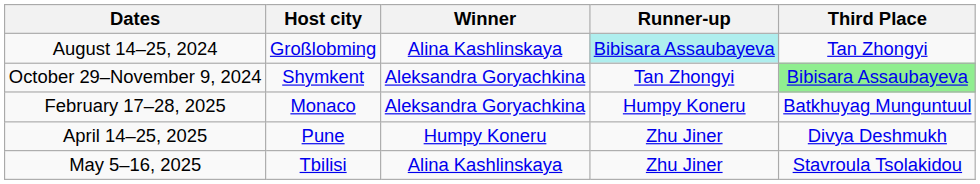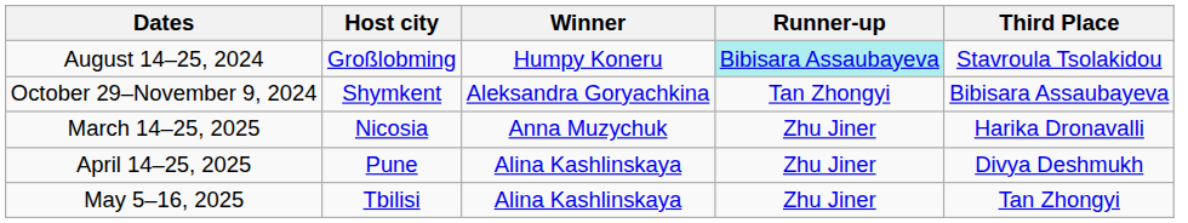 <table class="wikitable sortable" style="text-align:center;">
 <tr>
 <th>Dates</th>
 <th>Host city</th>
 <th>Winner</th>
 <th>Runner-up</th>
 <th>Third Place</th>
 </tr>
 <tr>
 <td>August 14–25, 2024</td>
 <td><a href='#'>Großlobming</a></td>
-<td> <a href='#'>Alina Kashlinskaya</a></td>
+<td> <a href='#'>Humpy Koneru</a></td>
 <td style="background: paleturquoise;"> <a href='#'>Bibisara Assaubayeva</a></td>
-<td> <a href='#'>Tan Zhongyi</a></td>
+<td> <a href='#'>Stavroula Tsolakidou</a></td>
 </tr>
 <tr>
 <td>October 29–November 9, 2024</td>
 <td><a href='#'>Shymkent</a></td>
 <td> <a href='#'>Aleksandra Goryachkina</a></td>
 <td> <a href='#'>Tan Zhongyi</a></td>
-<td style="background: lightgreen;"> <a href='#'>Bibisara Assaubayeva</a></td>
+<td> <a href='#'>Bibisara Assaubayeva</a></td>
 </tr>
 <tr>
-<td>February 17–28, 2025</td>
-<td><a href='#'>Monaco</a></td>
-<td> <a href='#'>Aleksandra Goryachkina</a></td>
-<td> <a href='#'>Humpy Koneru</a></td>
-<td> <a href='#'>Batkhuyag Munguntuul</a></td>
+<td>March 14–25, 2025</td>
+<td><a href='#'>Nicosia</a></td>
+<td> <a href='#'>Anna Muzychuk</a></td>
+<td> <a href='#'>Zhu Jiner</a></td>
+<td> <a href='#'>Harika Dronavalli</a></td>
 </tr>
 <tr>
 <td>April 14–25, 2025</td>
 <td><a href='#'>Pune</a></td>
-<td> <a href='#'>Humpy Koneru</a></td>
+<td> <a href='#'>Alina Kashlinskaya</a></td>
 <td> <a href='#'>Zhu Jiner</a></td>
 <td> <a href='#'>Divya Deshmukh</a></td>
 </tr>
 <tr>
 <td>May 5–16, 2025</td>
 <td><a href='#'>Tbilisi</a></td>
 <td> <a href='#'>Alina Kashlinskaya</a></td>
 <td> <a href='#'>Zhu Jiner</a></td>
-<td> <a href='#'>Stavroula Tsolakidou</a></td>
+<td> <a href='#'>Tan Zhongyi</a></td>
 </tr>
 </table>
